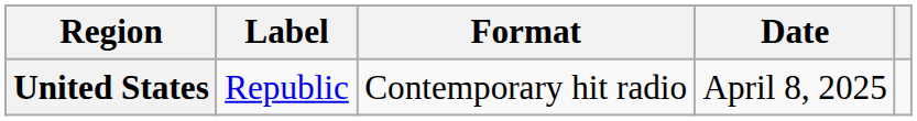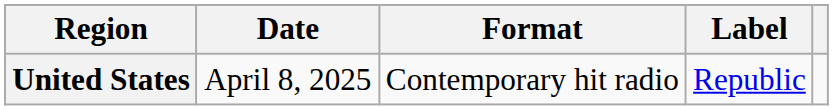 <table class="wikitable plainrowheaders">
 <tr>
 <th scope="col">Region</th>
+<th scope="col">Date</th>
+<th scope="col">Format</th>
 <th scope="col">Label</th>
-<th scope="col">Format</th>
-<th scope="col">Date</th>
 <th scope="col"></th>
 </tr>
 <tr>
 <th scope="row">United States</th>
+<td>April 8, 2025</td>
+<td>Contemporary hit radio</td>
 <td><a href='#'>Republic</a></td>
-<td>Contemporary hit radio</td>
-<td>April 8, 2025</td>
 <td style="text-align:center;"></td>
 </tr>
 </table>
